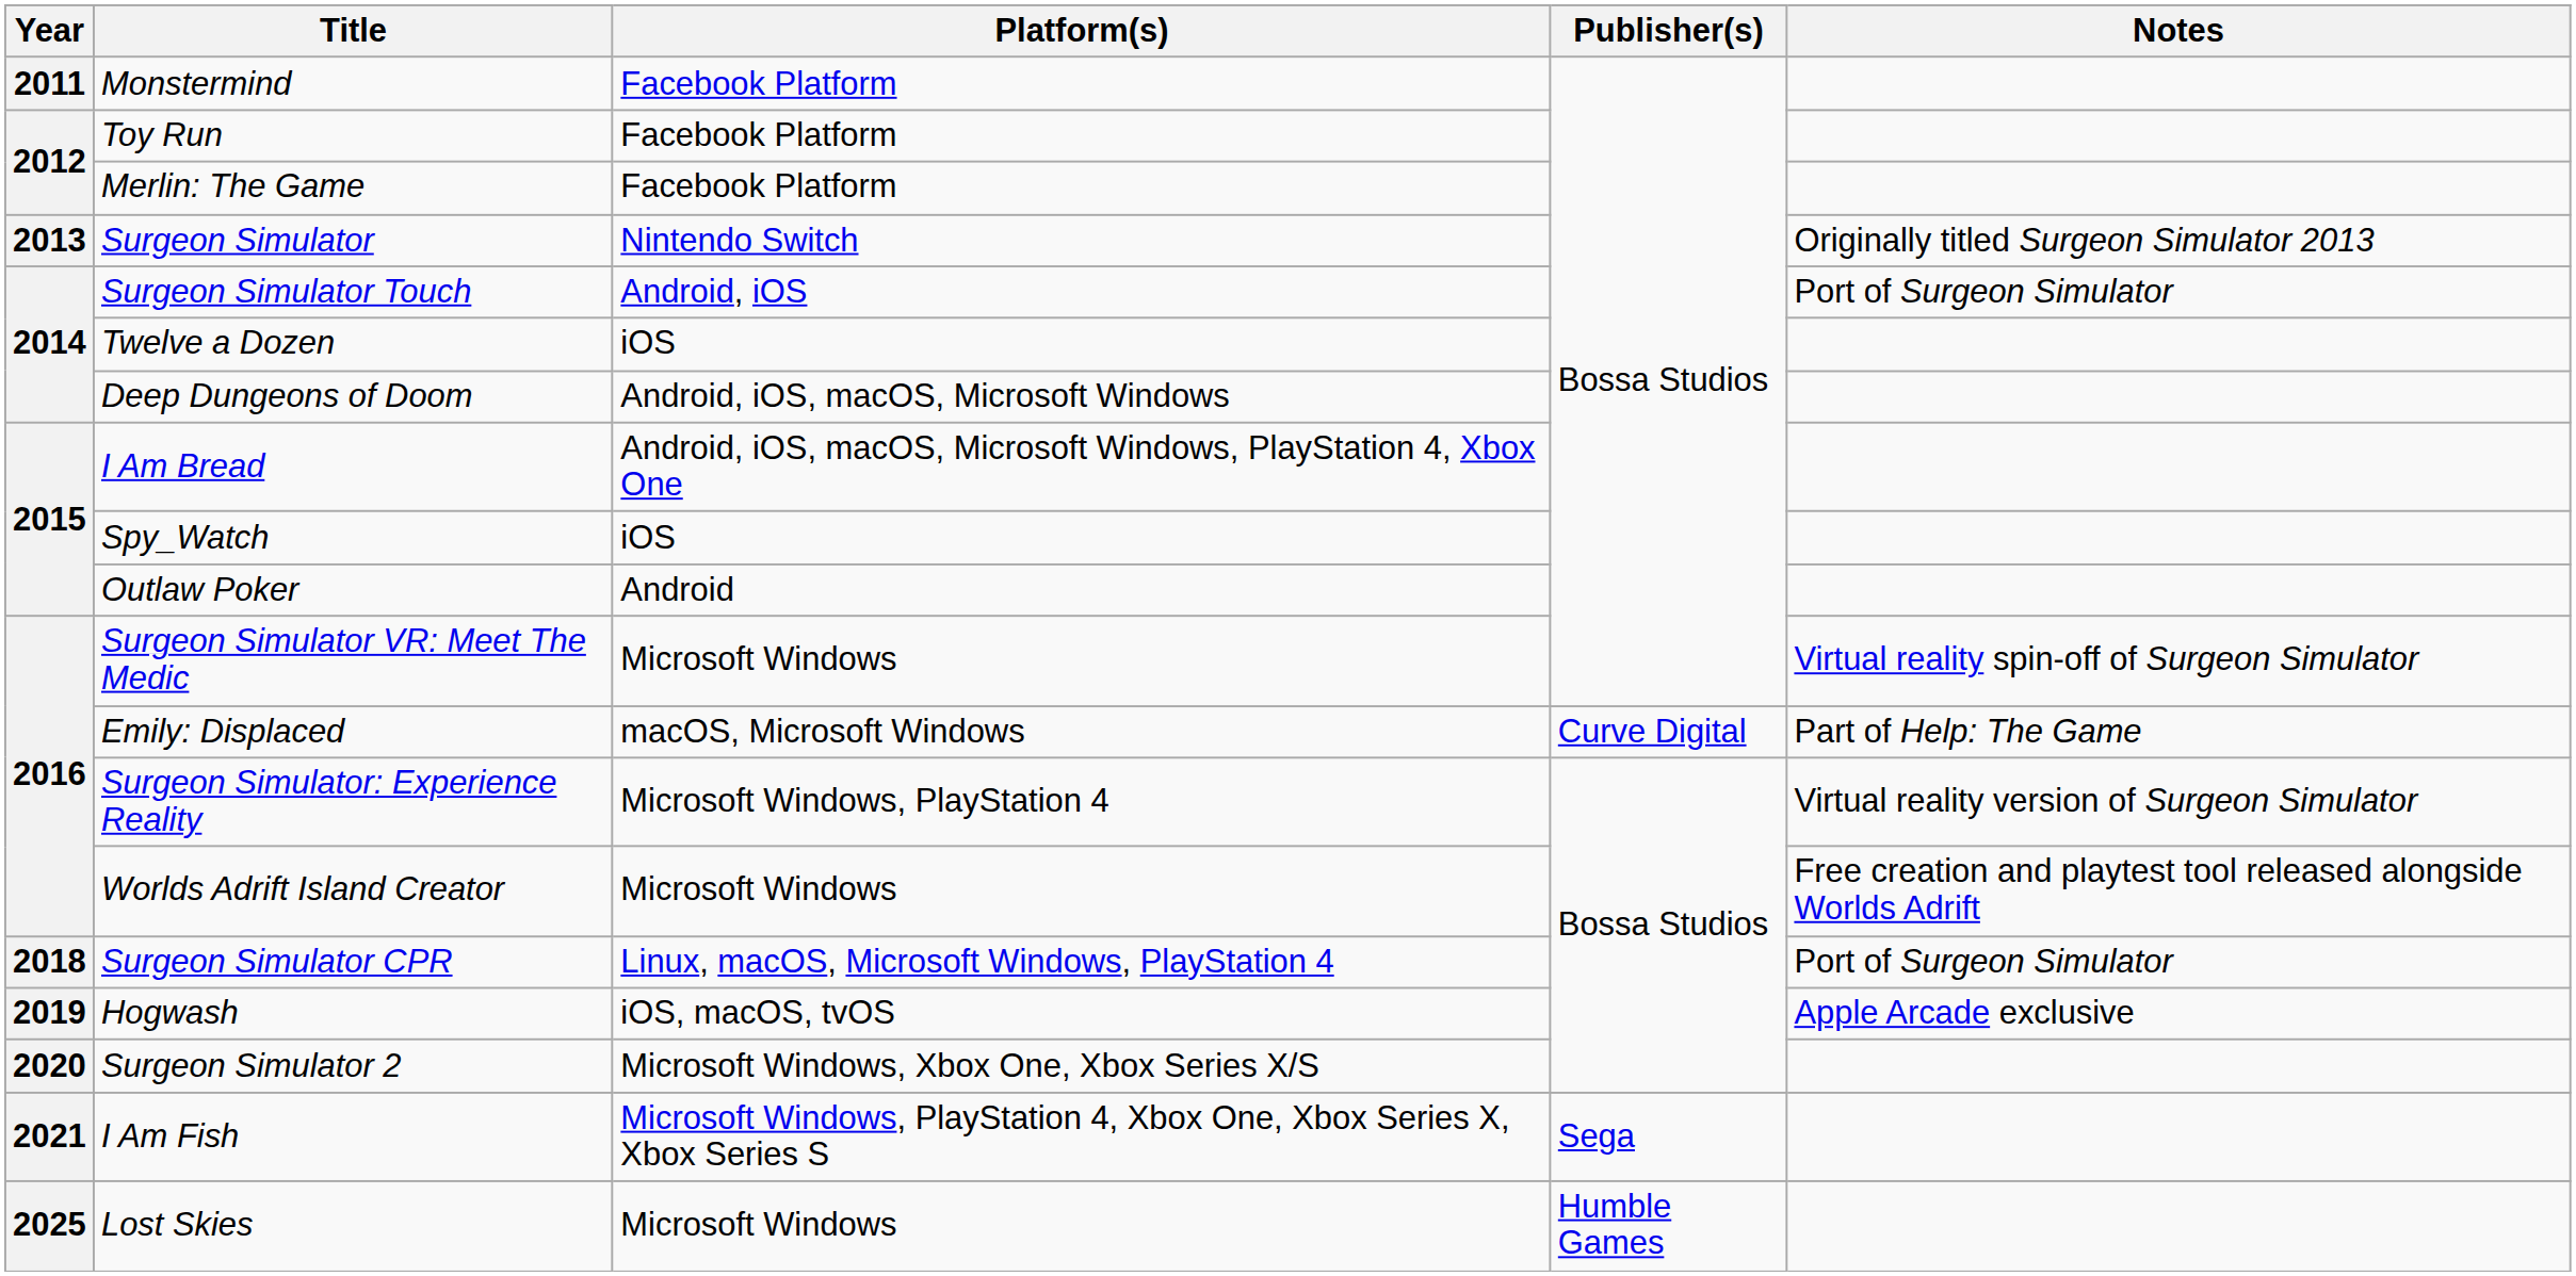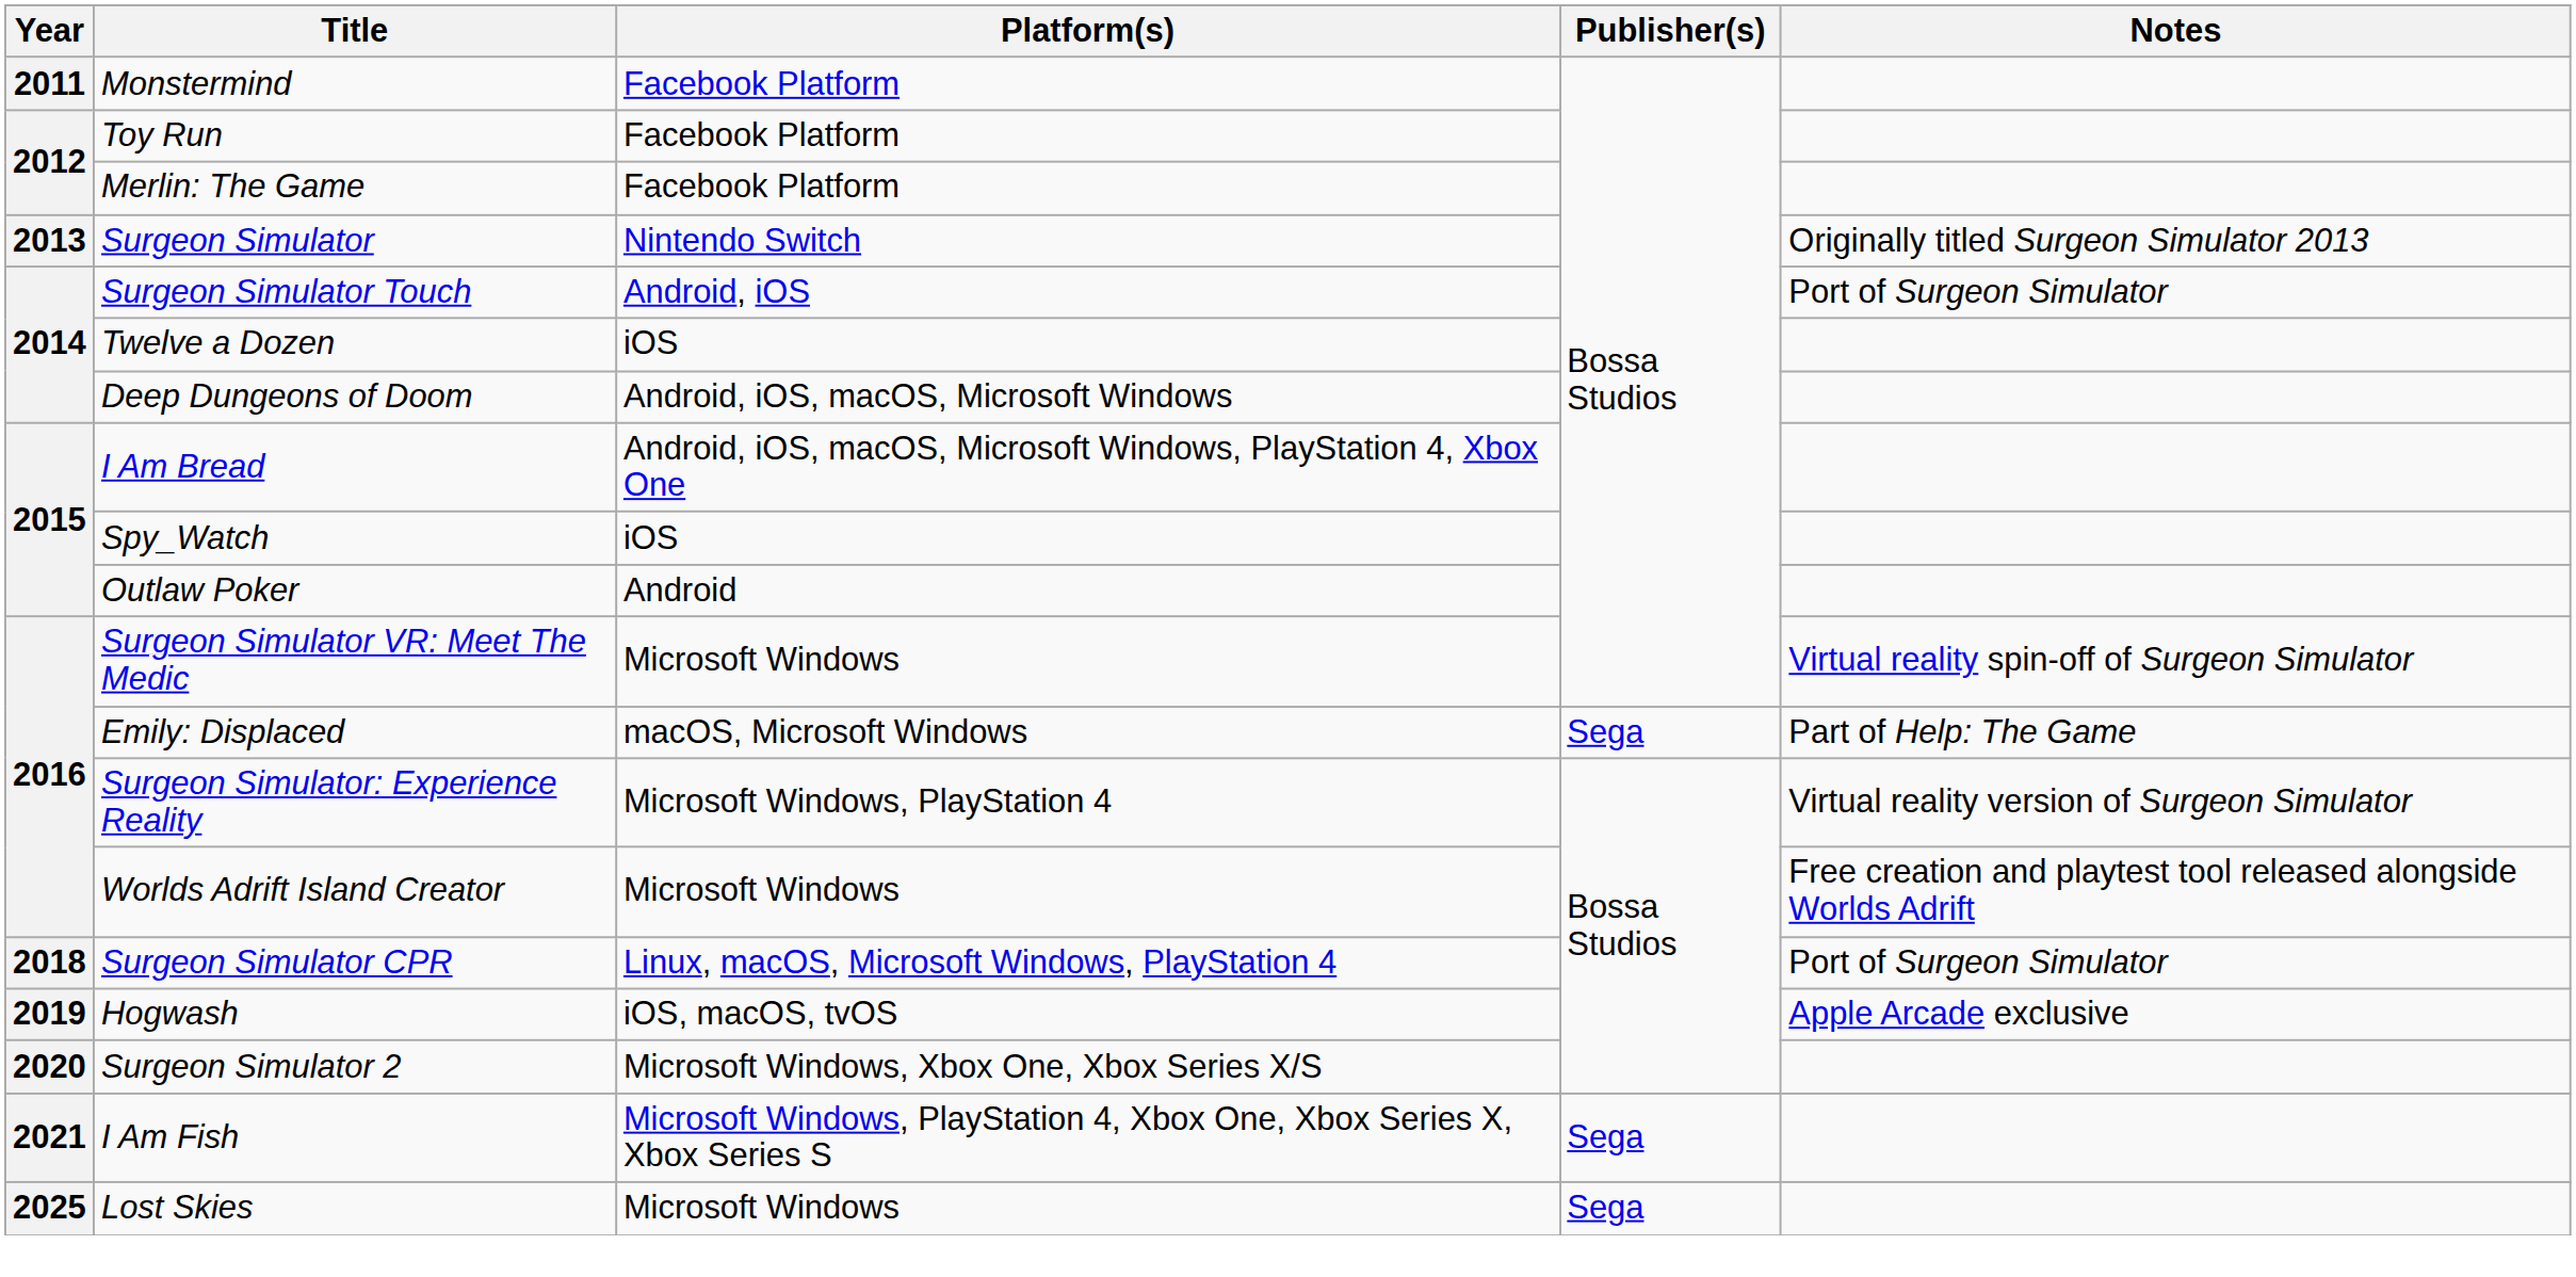 <table class="wikitable sortable">
 <tr>
 <th>Year</th>
 <th>Title</th>
 <th>Platform(s)</th>
 <th>Publisher(s)</th>
 <th>Notes</th>
 </tr>
 <tr>
 <th>2011</th>
 <td><em>Monstermind</em></td>
 <td><a href='#'>Facebook Platform</a></td>
 <td rowspan="11">Bossa Studios</td>
 <td></td>
 </tr>
 <tr>
 <th rowspan="2">2012</th>
 <td><em>Toy Run</em></td>
 <td>Facebook Platform</td>
 <td></td>
 </tr>
 <tr>
 <td><em>Merlin: The Game</em></td>
 <td>Facebook Platform</td>
 <td></td>
 </tr>
 <tr>
 <th>2013</th>
 <td><em><a href='#'>Surgeon Simulator</a></em></td>
 <td><a href='#'>Nintendo Switch</a></td>
 <td>Originally titled <em>Surgeon Simulator 2013</em></td>
 </tr>
 <tr>
 <th rowspan="3">2014</th>
 <td><em><a href='#'>Surgeon Simulator Touch</a></em></td>
 <td><a href='#'>Android</a>, <a href='#'>iOS</a></td>
 <td>Port of <em>Surgeon Simulator</em></td>
 </tr>
 <tr>
 <td><em>Twelve a Dozen</em></td>
 <td>iOS</td>
 <td></td>
 </tr>
 <tr>
 <td><em>Deep Dungeons of Doom</em></td>
 <td>Android, iOS, macOS, Microsoft Windows</td>
 <td></td>
 </tr>
 <tr>
 <th rowspan="3">2015</th>
 <td><em><a href='#'>I Am Bread</a></em></td>
 <td>Android, iOS, macOS, Microsoft Windows, PlayStation 4, <a href='#'>Xbox One</a></td>
 <td></td>
 </tr>
 <tr>
 <td><em>Spy_Watch</em></td>
 <td>iOS</td>
 <td></td>
 </tr>
 <tr>
 <td><em>Outlaw Poker</em></td>
 <td>Android</td>
 <td></td>
 </tr>
 <tr>
 <th rowspan="4">2016</th>
 <td><em><a href='#'>Surgeon Simulator VR: Meet The Medic</a></em></td>
 <td>Microsoft Windows</td>
 <td><a href='#'>Virtual reality</a> spin-off of <em>Surgeon Simulator</em></td>
 </tr>
 <tr>
 <td><em>Emily: Displaced</em></td>
 <td>macOS, Microsoft Windows</td>
-<td><a href='#'>Curve Digital</a></td>
+<td><a href='#'>Sega</a></td>
 <td>Part of <em>Help: The Game</em></td>
 </tr>
 <tr>
 <td><em><a href='#'>Surgeon Simulator: Experience Reality</a></em></td>
 <td>Microsoft Windows, PlayStation 4</td>
 <td rowspan="5">Bossa Studios</td>
 <td>Virtual reality version of <em>Surgeon Simulator</em></td>
 </tr>
 <tr>
 <td><em>Worlds Adrift Island Creator</em></td>
 <td>Microsoft Windows</td>
 <td>Free creation and playtest tool released alongside <a href='#'>Worlds Adrift</a></td>
 </tr>
 <tr>
 <th>2018</th>
 <td><em><a href='#'>Surgeon Simulator CPR</a></em></td>
 <td><a href='#'>Linux</a>, <a href='#'>macOS</a>, <a href='#'>Microsoft Windows</a>, <a href='#'>PlayStation 4</a></td>
 <td>Port of <em>Surgeon Simulator</em></td>
 </tr>
 <tr>
 <th>2019</th>
 <td><em>Hogwash</em></td>
 <td>iOS, macOS, tvOS</td>
 <td><a href='#'>Apple Arcade</a> exclusive</td>
 </tr>
 <tr>
 <th>2020</th>
 <td><em>Surgeon Simulator 2</em></td>
 <td>Microsoft Windows, Xbox One, Xbox Series X/S</td>
 <td></td>
 </tr>
 <tr>
 <th>2021</th>
 <td><em>I Am Fish</em></td>
 <td><a href='#'>Microsoft Windows</a>, PlayStation 4, Xbox One, Xbox Series X, Xbox Series S</td>
 <td><a href='#'>Sega</a></td>
 <td></td>
 </tr>
 <tr>
 <th>2025</th>
 <td><em>Lost Skies</em></td>
 <td>Microsoft Windows</td>
-<td><a href='#'>Humble Games</a></td>
+<td><a href='#'>Sega</a></td>
 <td></td>
 </tr>
 </table>
